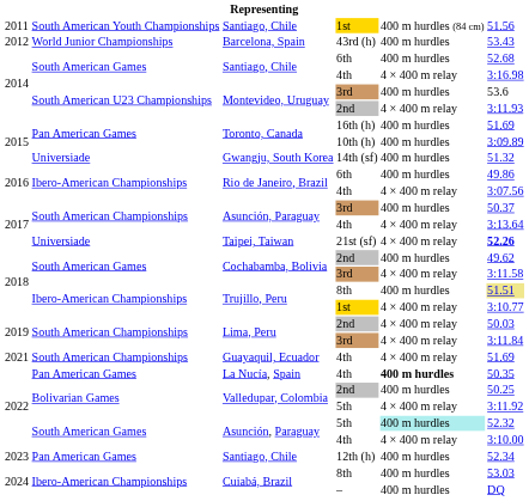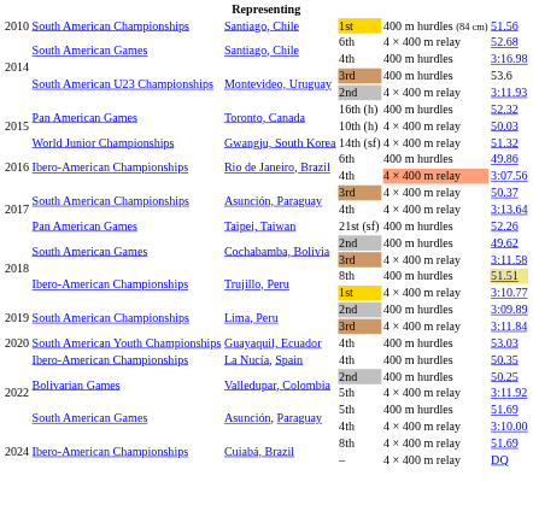 <table>
 <tr>
 <th colspan="6">Representing </th>
 </tr>
 <tr>
-<td>2011</td>
-<td><a href='#'>South American Youth Championships</a></td>
+<td>2010</td>
+<td><a href='#'>South American Championships</a></td>
 <td><a href='#'>Santiago, Chile</a></td>
 <td bgcolor=gold>1st</td>
 <td>400 m hurdles <small>(84 cm)</small></td>
 <td><a href='#'>51.56</a></td>
 </tr>
 <tr>
-<td>2012</td>
-<td><a href='#'>World Junior Championships</a></td>
-<td><a href='#'>Barcelona, Spain</a></td>
-<td>43rd (h)</td>
-<td>400 m hurdles</td>
-<td><a href='#'>53.43</a></td>
-</tr>
-<tr>
 <td rowspan=4>2014</td>
 <td rowspan=2><a href='#'>South American Games</a></td>
 <td rowspan=2><a href='#'>Santiago, Chile</a></td>
 <td>6th</td>
-<td>400 m hurdles</td>
+<td>4 × 400 m relay</td>
 <td><a href='#'>52.68</a></td>
 </tr>
 <tr>
 <td>4th</td>
-<td>4 × 400 m relay</td>
+<td>400 m hurdles</td>
 <td><a href='#'>3:16.98</a></td>
 </tr>
 <tr>
 <td rowspan=2><a href='#'>South American U23 Championships</a></td>
 <td rowspan=2><a href='#'>Montevideo, Uruguay</a></td>
 <td bgcolor=cc9966>3rd</td>
 <td>400 m hurdles</td>
 <td>53.6</td>
 </tr>
 <tr>
 <td bgcolor=silver>2nd</td>
 <td>4 × 400 m relay</td>
 <td><a href='#'>3:11.93</a></td>
 </tr>
 <tr>
 <td rowspan=3>2015</td>
 <td rowspan=2><a href='#'>Pan American Games</a></td>
 <td rowspan=2><a href='#'>Toronto, Canada</a></td>
 <td>16th (h)</td>
 <td>400 m hurdles</td>
-<td><a href='#'>51.69</a></td>
+<td><a href='#'>52.32</a></td>
 </tr>
 <tr>
 <td>10th (h)</td>
-<td>400 m hurdles</td>
-<td><a href='#'>3:09.89</a></td>
+<td>4 × 400 m relay</td>
+<td><a href='#'>50.03</a></td>
 </tr>
 <tr>
-<td><a href='#'>Universiade</a></td>
+<td><a href='#'>World Junior Championships</a></td>
 <td><a href='#'>Gwangju, South Korea</a></td>
 <td>14th (sf)</td>
-<td>400 m hurdles</td>
+<td>4 × 400 m relay</td>
 <td><a href='#'>51.32</a></td>
 </tr>
 <tr>
 <td rowspan=2>2016</td>
 <td rowspan=2><a href='#'>Ibero-American Championships</a></td>
 <td rowspan=2><a href='#'>Rio de Janeiro, Brazil</a></td>
 <td>6th</td>
 <td>400 m hurdles</td>
 <td><a href='#'>49.86</a></td>
 </tr>
 <tr>
 <td>4th</td>
-<td>4 × 400 m relay</td>
+<td style="background: lightsalmon;">4 × 400 m relay</td>
 <td><a href='#'>3:07.56</a></td>
 </tr>
 <tr>
 <td rowspan=3>2017</td>
 <td rowspan=2><a href='#'>South American Championships</a></td>
 <td rowspan=2><a href='#'>Asunción, Paraguay</a></td>
 <td bgcolor=cc9966>3rd</td>
-<td>400 m hurdles</td>
+<td>4 × 400 m relay</td>
 <td><a href='#'>50.37</a></td>
 </tr>
 <tr>
 <td>4th</td>
 <td>4 × 400 m relay</td>
 <td><a href='#'>3:13.64</a></td>
 </tr>
 <tr>
-<td><a href='#'>Universiade</a></td>
+<td><a href='#'>Pan American Games</a></td>
 <td><a href='#'>Taipei, Taiwan</a></td>
 <td>21st (sf)</td>
-<td>4 × 400 m relay</td>
-<td><strong><a href='#'>52.26</a></strong></td>
+<td>400 m hurdles</td>
+<td><a href='#'>52.26</a></td>
 </tr>
 <tr>
 <td rowspan=4>2018</td>
 <td rowspan=2><a href='#'>South American Games</a></td>
 <td rowspan=2><a href='#'>Cochabamba, Bolivia</a></td>
 <td bgcolor=silver>2nd</td>
 <td>400 m hurdles</td>
 <td><a href='#'>49.62</a></td>
 </tr>
 <tr>
 <td bgcolor=cc9966>3rd</td>
 <td>4 × 400 m relay</td>
 <td><a href='#'>3:11.58</a></td>
 </tr>
 <tr>
 <td rowspan=2><a href='#'>Ibero-American Championships</a></td>
 <td rowspan=2><a href='#'>Trujillo, Peru</a></td>
 <td>8th</td>
 <td>400 m hurdles</td>
 <td style="background: khaki;"><a href='#'>51.51</a></td>
 </tr>
 <tr>
 <td bgcolor=gold>1st</td>
 <td>4 × 400 m relay</td>
 <td><a href='#'>3:10.77</a></td>
 </tr>
 <tr>
 <td rowspan=2>2019</td>
 <td rowspan=2><a href='#'>South American Championships</a></td>
 <td rowspan=2><a href='#'>Lima, Peru</a></td>
 <td bgcolor=silver>2nd</td>
-<td>4 × 400 m relay</td>
-<td><a href='#'>50.03</a></td>
+<td>400 m hurdles</td>
+<td><a href='#'>3:09.89</a></td>
 </tr>
 <tr>
 <td bgcolor=cc9966>3rd</td>
 <td>4 × 400 m relay</td>
 <td><a href='#'>3:11.84</a></td>
 </tr>
 <tr>
-<td>2021</td>
-<td><a href='#'>South American Championships</a></td>
+<td>2020</td>
+<td><a href='#'>South American Youth Championships</a></td>
 <td><a href='#'>Guayaquil, Ecuador</a></td>
 <td>4th</td>
-<td>4 × 400 m relay</td>
-<td><a href='#'>51.69</a></td>
+<td>400 m hurdles</td>
+<td><a href='#'>53.03</a></td>
 </tr>
 <tr>
 <td rowspan=5>2022</td>
-<td><a href='#'>Pan American Games</a></td>
+<td><a href='#'>Ibero-American Championships</a></td>
 <td><a href='#'>La Nucía</a>, <a href='#'>Spain</a></td>
 <td>4th</td>
-<td><strong>400 m hurdles</strong></td>
+<td>400 m hurdles</td>
 <td><a href='#'>50.35</a></td>
 </tr>
 <tr>
 <td rowspan=2><a href='#'>Bolivarian Games</a></td>
 <td rowspan=2><a href='#'>Valledupar, Colombia</a></td>
 <td bgcolor=silver>2nd</td>
 <td>400 m hurdles</td>
 <td><a href='#'>50.25</a></td>
 </tr>
 <tr>
 <td>5th</td>
 <td>4 × 400 m relay</td>
 <td><a href='#'>3:11.92</a></td>
 </tr>
 <tr>
 <td rowspan=2><a href='#'>South American Games</a></td>
 <td rowspan=2><a href='#'>Asunción</a>, <a href='#'>Paraguay</a></td>
 <td>5th</td>
-<td style="background: paleturquoise;">400 m hurdles</td>
-<td><a href='#'>52.32</a></td>
+<td>400 m hurdles</td>
+<td><a href='#'>51.69</a></td>
 </tr>
 <tr>
 <td>4th</td>
 <td>4 × 400 m relay</td>
 <td><a href='#'>3:10.00</a></td>
 </tr>
 <tr>
-<td>2023</td>
-<td><a href='#'>Pan American Games</a></td>
-<td><a href='#'>Santiago, Chile</a></td>
-<td>12th (h)</td>
-<td>400 m hurdles</td>
-<td><a href='#'>52.34</a></td>
-</tr>
-<tr>
 <td rowspan=2>2024</td>
 <td rowspan=2><a href='#'>Ibero-American Championships</a></td>
 <td rowspan=2><a href='#'>Cuiabá, Brazil</a></td>
 <td>8th</td>
-<td>400 m hurdles</td>
-<td><a href='#'>53.03</a></td>
+<td>4 × 400 m relay</td>
+<td><a href='#'>51.69</a></td>
 </tr>
 <tr>
 <td>–</td>
-<td>400 m hurdles</td>
+<td>4 × 400 m relay</td>
 <td><a href='#'>DQ</a></td>
 </tr>
 </table>
